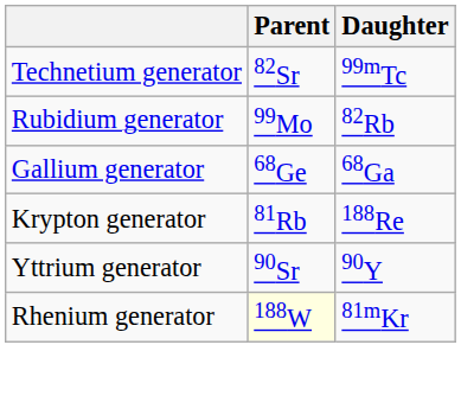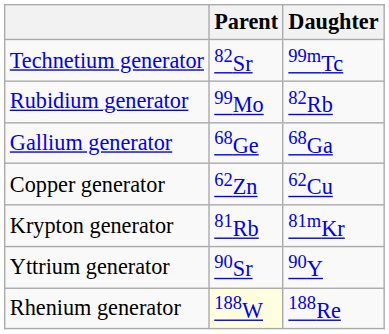 <table class="wikitable">
 <tr>
 <th></th>
 <th>Parent</th>
 <th>Daughter</th>
 </tr>
 <tr>
 <td><a href='#'>Technetium generator</a></td>
 <td><a href='#'><sup>82</sup>Sr</a></td>
 <td><a href='#'><sup>99m</sup>Tc</a></td>
 </tr>
 <tr>
 <td><a href='#'>Rubidium generator</a></td>
 <td><a href='#'><sup>99</sup>Mo</a></td>
 <td><a href='#'><sup>82</sup>Rb</a></td>
 </tr>
 <tr>
 <td><a href='#'>Gallium generator</a></td>
 <td><a href='#'><sup>68</sup>Ge</a></td>
 <td><a href='#'><sup>68</sup>Ga</a></td>
 </tr>
 <tr>
+<td>Copper generator</td>
+<td><a href='#'><sup>62</sup>Zn</a></td>
+<td><a href='#'><sup>62</sup>Cu</a></td>
+</tr>
+<tr>
 <td>Krypton generator</td>
 <td><a href='#'><sup>81</sup>Rb</a></td>
-<td><a href='#'><sup>188</sup>Re</a></td>
+<td><a href='#'><sup>81m</sup>Kr</a></td>
 </tr>
 <tr>
 <td>Yttrium generator</td>
 <td><a href='#'><sup>90</sup>Sr</a></td>
 <td><a href='#'><sup>90</sup>Y</a></td>
 </tr>
 <tr>
 <td>Rhenium generator</td>
 <td style="background: lightyellow;"><a href='#'><sup>188</sup>W</a></td>
-<td><a href='#'><sup>81m</sup>Kr</a></td>
+<td><a href='#'><sup>188</sup>Re</a></td>
 </tr>
 </table>
